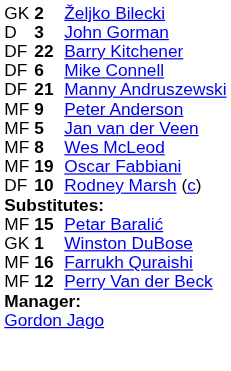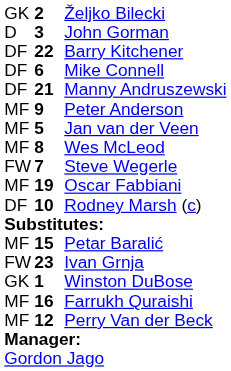 <table cellspacing="0" cellpadding="0" style="font-size:90%; margin:auto;">
 <tr>
 <td colspan="4"></td>
 </tr>
 <tr>
 <th width="25"></th>
 <th width="25"></th>
 </tr>
 <tr>
 <td>GK</td>
 <td><strong>2</strong></td>
 <td> <a href='#'>Željko Bilecki</a></td>
 </tr>
 <tr>
 <td>D</td>
 <td><strong>3</strong></td>
 <td> <a href='#'>John Gorman</a></td>
 <td> </td>
 </tr>
 <tr>
 <td>DF</td>
 <td><strong>22</strong></td>
 <td> <a href='#'>Barry Kitchener</a></td>
 </tr>
 <tr>
 <td>DF</td>
 <td><strong>6</strong></td>
 <td> <a href='#'>Mike Connell</a></td>
 <td> </td>
 </tr>
 <tr>
 <td>DF</td>
 <td><strong>21</strong></td>
 <td> <a href='#'>Manny Andruszewski</a></td>
 </tr>
 <tr>
 <td>MF</td>
 <td><strong>9</strong></td>
 <td> <a href='#'>Peter Anderson</a></td>
 </tr>
 <tr>
 <td>MF</td>
 <td><strong>5</strong></td>
 <td> <a href='#'>Jan van der Veen</a></td>
 <td> </td>
 </tr>
 <tr>
 <td>MF</td>
 <td><strong>8</strong></td>
 <td> <a href='#'>Wes McLeod</a></td>
 </tr>
 <tr>
+<td>FW</td>
+<td><strong>7</strong></td>
+<td> <a href='#'>Steve Wegerle</a></td>
+<td></td>
+<td> </td>
+</tr>
+<tr>
 <td>MF</td>
 <td><strong>19</strong></td>
 <td> <a href='#'>Oscar Fabbiani</a></td>
 <td> </td>
 </tr>
 <tr>
 <td>DF</td>
 <td><strong>10</strong></td>
 <td> <a href='#'>Rodney Marsh</a> (<a href='#'>c</a>)</td>
 <td> </td>
 <td> </td>
 </tr>
 <tr>
 <td colspan="4"><strong>Substitutes:</strong></td>
 </tr>
 <tr>
 <td>MF</td>
 <td><strong>15</strong></td>
 <td> <a href='#'>Petar Baralić</a></td>
+<td></td>
+<td> </td>
+</tr>
+<tr>
+<td>FW</td>
+<td><strong>23</strong></td>
+<td> <a href='#'>Ivan Grnja</a></td>
 <td></td>
 <td> </td>
 </tr>
 <tr>
 <td>GK</td>
 <td><strong>1</strong></td>
 <td> <a href='#'>Winston DuBose</a></td>
 </tr>
 <tr>
 <td>MF</td>
 <td><strong>16</strong></td>
 <td> <a href='#'>Farrukh Quraishi</a></td>
 </tr>
 <tr>
 <td>MF</td>
 <td><strong>12</strong></td>
 <td> <a href='#'>Perry Van der Beck</a></td>
 </tr>
 <tr>
 <td colspan="4"><strong>Manager:</strong></td>
 </tr>
 <tr>
 <td colspan="4"> <a href='#'>Gordon Jago</a></td>
 </tr>
 </table>
